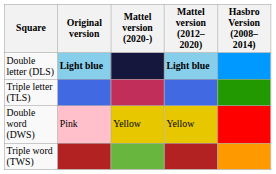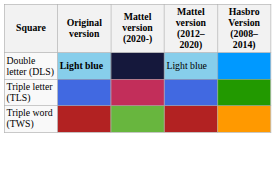 <table class="wikitable floatright">
 <tr>
 <th scope="col" style="width:80px;">Square</th>
 <th scope="col" style="width:80px;">Original version</th>
 <th scope="col" style="width:80px;">Mattel version (2020-)</th>
 <th scope="col" style="width:80px;">Mattel version (2012–2020)</th>
 <th scope="col" style="width:80px;">Hasbro Version (2008–2014)</th>
 </tr>
 <tr>
 <td>Double letter (DLS)</td>
 <td style="background:skyblue;"><strong>Light blue</strong></td>
 <td style="background:#15183c;"></td>
-<td style="background:skyblue;"><strong>Light blue</strong></td>
+<td style="background:skyblue;">Light blue</td>
 <td style="background:#09f;"></td>
 </tr>
 <tr>
 <td>Triple letter (TLS)</td>
 <td style="background:royalblue;"></td>
 <td style="background:#c22e5a;"></td>
 <td style="background:royalblue;"></td>
 <td style="background:#290;"></td>
 </tr>
 <tr>
-<td>Double word (DWS)</td>
-<td style="background:pink;">Pink</td>
-<td style="background:#e6c700;">Yellow</td>
-<td style="background:#e6c700;">Yellow</td>
-<td style="background:#f00;"></td>
-</tr>
-<tr>
 <td>Triple word (TWS)</td>
 <td style="background:firebrick;"></td>
 <td style="background:#68b63e;"></td>
 <td style="background:firebrick;"></td>
 <td style="background:#f90;"></td>
 </tr>
 </table>
